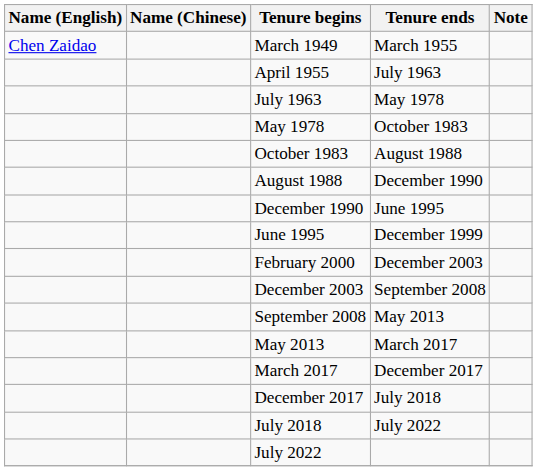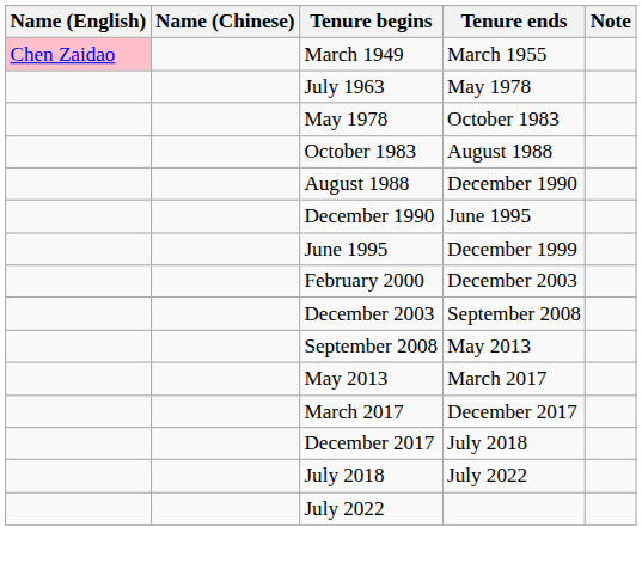 <table class="wikitable">
 <tr>
 <th>Name (English)</th>
 <th>Name (Chinese)</th>
 <th>Tenure begins</th>
 <th>Tenure ends</th>
 <th>Note</th>
 </tr>
 <tr>
-<td><a href='#'>Chen Zaidao</a></td>
+<td style="background: pink;"><a href='#'>Chen Zaidao</a></td>
 <td></td>
 <td>March 1949</td>
 <td>March 1955</td>
-<td></td>
-</tr>
-<tr>
-<td></td>
-<td></td>
-<td>April 1955</td>
-<td>July 1963</td>
 <td></td>
 </tr>
 <tr>
 <td></td>
 <td></td>
 <td>July 1963</td>
 <td>May 1978</td>
 <td></td>
 </tr>
 <tr>
 <td></td>
 <td></td>
 <td>May 1978</td>
 <td>October 1983</td>
 <td></td>
 </tr>
 <tr>
 <td></td>
 <td></td>
 <td>October 1983</td>
 <td>August 1988</td>
 <td></td>
 </tr>
 <tr>
 <td></td>
 <td></td>
 <td>August 1988</td>
 <td>December 1990</td>
 <td></td>
 </tr>
 <tr>
 <td></td>
 <td></td>
 <td>December 1990</td>
 <td>June 1995</td>
 <td></td>
 </tr>
 <tr>
 <td></td>
 <td></td>
 <td>June 1995</td>
 <td>December 1999</td>
 <td></td>
 </tr>
 <tr>
 <td></td>
 <td></td>
 <td>February 2000</td>
 <td>December 2003</td>
 <td></td>
 </tr>
 <tr>
 <td></td>
 <td></td>
 <td>December 2003</td>
 <td>September 2008</td>
 <td></td>
 </tr>
 <tr>
 <td></td>
 <td></td>
 <td>September 2008</td>
 <td>May 2013</td>
 <td></td>
 </tr>
 <tr>
 <td></td>
 <td></td>
 <td>May 2013</td>
 <td>March 2017</td>
 <td></td>
 </tr>
 <tr>
 <td></td>
 <td></td>
 <td>March 2017</td>
 <td>December 2017</td>
 <td></td>
 </tr>
 <tr>
 <td></td>
 <td></td>
 <td>December 2017</td>
 <td>July 2018</td>
 <td></td>
 </tr>
 <tr>
 <td></td>
 <td></td>
 <td>July 2018</td>
 <td>July 2022</td>
 <td></td>
 </tr>
 <tr>
 <td></td>
 <td></td>
 <td>July 2022</td>
 <td></td>
 <td></td>
 </tr>
 <tr>
 </tr>
 </table>
